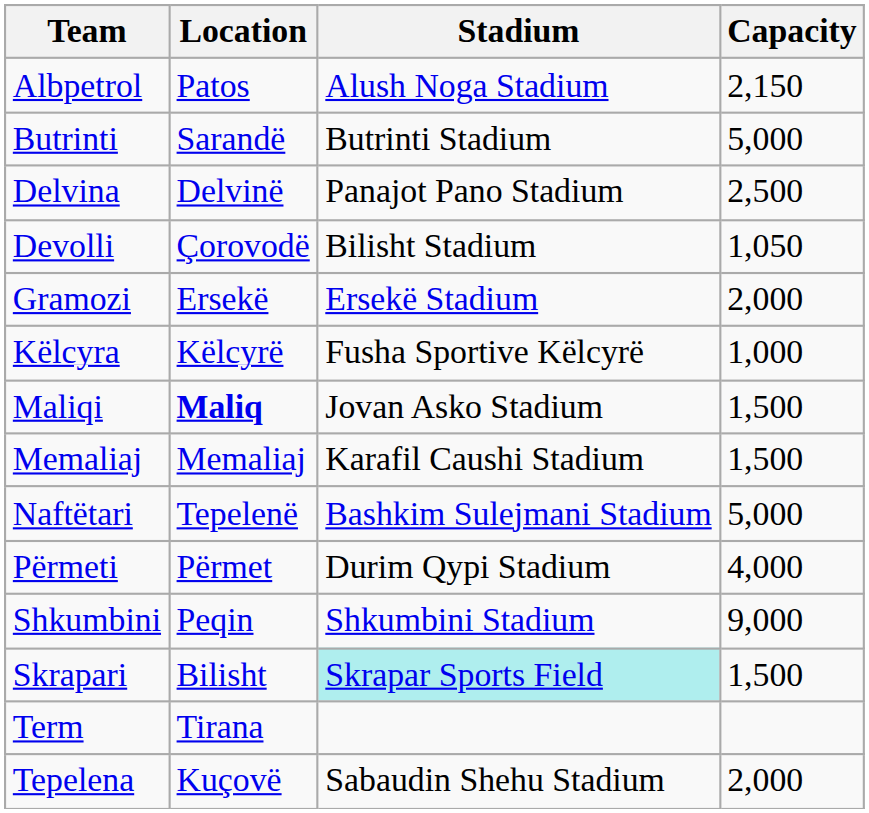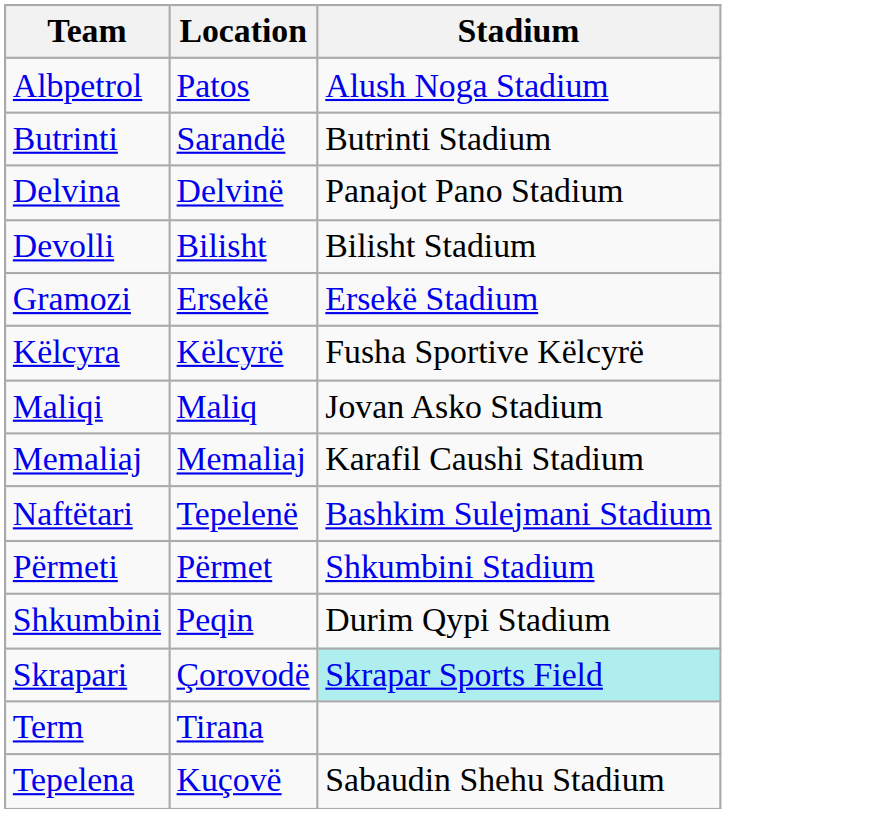 <table class="wikitable sortable">
 <tr>
 <th>Team</th>
 <th>Location</th>
 <th>Stadium</th>
-<th>Capacity</th>
 </tr>
 <tr>
 <td><a href='#'>Albpetrol</a></td>
 <td><a href='#'>Patos</a></td>
 <td><a href='#'>Alush Noga Stadium</a></td>
-<td>2,150</td>
 </tr>
 <tr>
 <td><a href='#'>Butrinti</a></td>
 <td><a href='#'>Sarandë</a></td>
 <td>Butrinti Stadium</td>
-<td>5,000</td>
 </tr>
 <tr>
 <td><a href='#'>Delvina</a></td>
 <td><a href='#'>Delvinë</a></td>
 <td>Panajot Pano Stadium</td>
-<td>2,500</td>
 </tr>
 <tr>
 <td><a href='#'>Devolli</a></td>
-<td><a href='#'>Çorovodë</a></td>
+<td><a href='#'>Bilisht</a></td>
 <td>Bilisht Stadium</td>
-<td>1,050</td>
 </tr>
 <tr>
 <td><a href='#'>Gramozi</a></td>
 <td><a href='#'>Ersekë</a></td>
 <td><a href='#'>Ersekë Stadium</a></td>
-<td>2,000</td>
 </tr>
 <tr>
 <td><a href='#'>Këlcyra</a></td>
 <td><a href='#'>Këlcyrë</a></td>
 <td>Fusha Sportive Këlcyrë</td>
-<td>1,000</td>
 </tr>
 <tr>
 <td><a href='#'>Maliqi</a></td>
-<td><strong><a href='#'>Maliq</a></strong></td>
+<td><a href='#'>Maliq</a></td>
 <td>Jovan Asko Stadium</td>
-<td>1,500</td>
 </tr>
 <tr>
 <td><a href='#'>Memaliaj</a></td>
 <td><a href='#'>Memaliaj</a></td>
 <td>Karafil Caushi Stadium</td>
-<td>1,500</td>
 </tr>
 <tr>
 <td><a href='#'>Naftëtari</a></td>
 <td><a href='#'>Tepelenë</a></td>
 <td><a href='#'>Bashkim Sulejmani Stadium</a></td>
-<td>5,000</td>
 </tr>
 <tr>
 <td><a href='#'>Përmeti</a></td>
 <td><a href='#'>Përmet</a></td>
-<td>Durim Qypi Stadium</td>
-<td>4,000</td>
+<td><a href='#'>Shkumbini Stadium</a></td>
 </tr>
 <tr>
 <td><a href='#'>Shkumbini</a></td>
 <td><a href='#'>Peqin</a></td>
-<td><a href='#'>Shkumbini Stadium</a></td>
-<td>9,000</td>
+<td>Durim Qypi Stadium</td>
 </tr>
 <tr>
 <td><a href='#'>Skrapari</a></td>
-<td><a href='#'>Bilisht</a></td>
+<td><a href='#'>Çorovodë</a></td>
 <td style="background: paleturquoise;"><a href='#'>Skrapar Sports Field</a></td>
-<td>1,500</td>
 </tr>
 <tr>
 <td><a href='#'>Term</a></td>
 <td><a href='#'>Tirana</a></td>
-<td></td>
 <td></td>
 </tr>
 <tr>
 <td><a href='#'>Tepelena</a></td>
 <td><a href='#'>Kuçovë</a></td>
 <td>Sabaudin Shehu Stadium</td>
-<td>2,000</td>
 </tr>
 </table>
